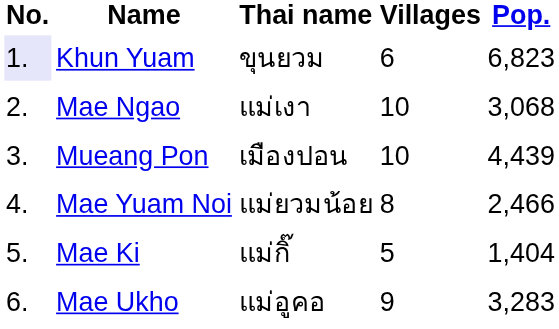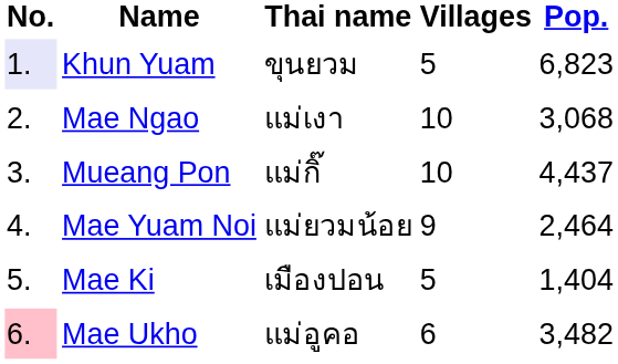 <table>
 <tr>
 <th>No.</th>
 <th>Name</th>
 <th>Thai name</th>
 <th>Villages</th>
 <th><a href='#'>Pop.</a></th>
 </tr>
 <tr>
 <td style="background: lavender;">1.</td>
 <td><a href='#'>Khun Yuam</a></td>
 <td>ขุนยวม</td>
-<td>6</td>
+<td>5</td>
 <td>6,823</td>
 <td></td>
 </tr>
 <tr>
 <td>2.</td>
 <td><a href='#'>Mae Ngao</a></td>
 <td>แม่เงา</td>
 <td>10</td>
 <td>3,068</td>
 <td></td>
 </tr>
 <tr>
 <td>3.</td>
 <td><a href='#'>Mueang Pon</a></td>
-<td>เมืองปอน</td>
+<td>แม่กิ๊</td>
 <td>10</td>
-<td>4,439</td>
+<td>4,437</td>
 <td></td>
 </tr>
 <tr>
 <td>4.</td>
 <td><a href='#'>Mae Yuam Noi</a></td>
 <td>แม่ยวมน้อย</td>
-<td>8</td>
-<td>2,466</td>
+<td>9</td>
+<td>2,464</td>
 <td></td>
 </tr>
 <tr>
 <td>5.</td>
 <td><a href='#'>Mae Ki</a></td>
-<td>แม่กิ๊</td>
+<td>เมืองปอน</td>
 <td>5</td>
 <td>1,404</td>
 <td></td>
 </tr>
 <tr>
-<td>6.</td>
+<td style="background: pink;">6.</td>
 <td><a href='#'>Mae Ukho</a></td>
 <td>แม่อูคอ</td>
-<td>9</td>
-<td>3,283</td>
+<td>6</td>
+<td>3,482</td>
 <td></td>
 </tr>
 </table>
